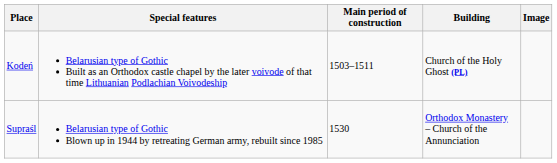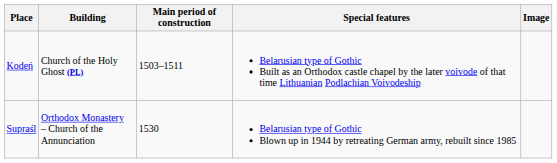 <table class="wikitable"  style="border:2px; width:100%;">
 <tr>
 <th>Place</th>
+<th>Building</th>
+<th>Main period of construction</th>
 <th>Special features</th>
-<th>Main period of construction</th>
-<th>Building</th>
 <th>Image</th>
 </tr>
 <tr>
 <td><a href='#'>Kodeń</a></td>
+<td>Church of the Holy Ghost <a href='#'><small><strong>(PL)</strong></small></a></td>
+<td>1503–1511</td>
 <td><br><ul><li><a href='#'>Belarusian type of Gothic</a></li><li>Built as an Orthodox castle chapel by the later <a href='#'>voivode</a> of that time <a href='#'>Lithuanian</a> <a href='#'>Podlachian Voivodeship</a></li></ul></td>
-<td>1503–1511</td>
-<td>Church of the Holy Ghost <a href='#'><small><strong>(PL)</strong></small></a></td>
 <td></td>
 </tr>
 <tr>
 <td><a href='#'>Supraśl</a></td>
+<td><a href='#'>Orthodox Monastery</a><br> – Church of the Annunciation</td>
+<td>1530</td>
 <td><br><ul><li><a href='#'>Belarusian type of Gothic</a></li><li>Blown up in 1944 by retreating German army, rebuilt since 1985</li></ul></td>
-<td>1530</td>
-<td><a href='#'>Orthodox Monastery</a><br> – Church of the Annunciation</td>
 <td></td>
 </tr>
 </table>
